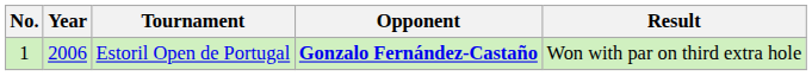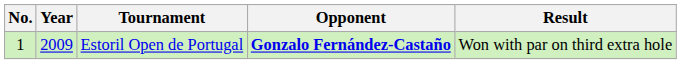 <table class="wikitable" style="font-size:95%;">
 <tr>
 <th>No.</th>
 <th>Year</th>
 <th>Tournament</th>
 <th>Opponent</th>
 <th>Result</th>
 </tr>
 <tr style="background:#D0F0C0;">
 <td align=center>1</td>
-<td><a href='#'>2006</a></td>
+<td><a href='#'>2009</a></td>
 <td><a href='#'>Estoril Open de Portugal</a></td>
 <td><strong> <a href='#'>Gonzalo Fernández-Castaño</a></strong></td>
 <td>Won with par on third extra hole</td>
 </tr>
 </table>
